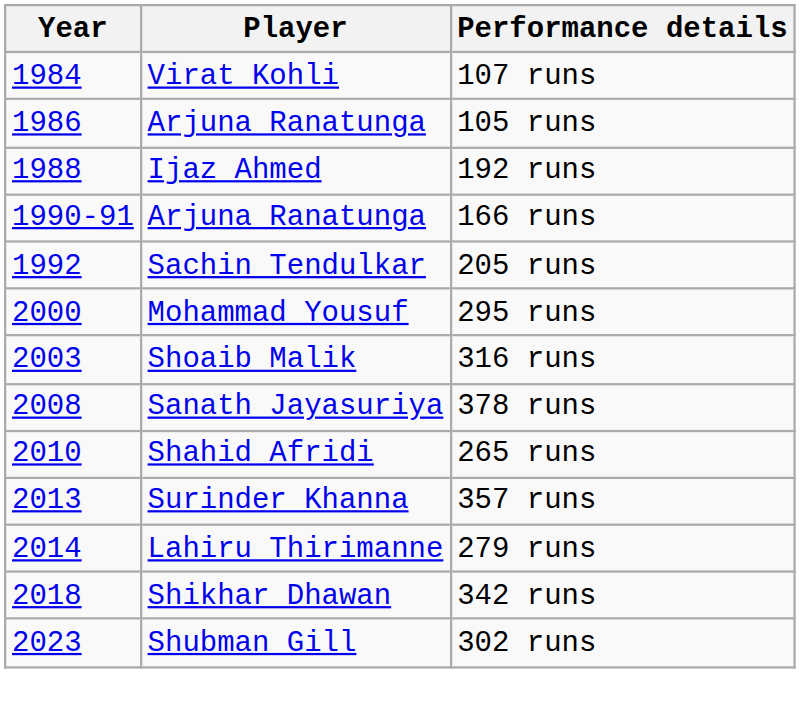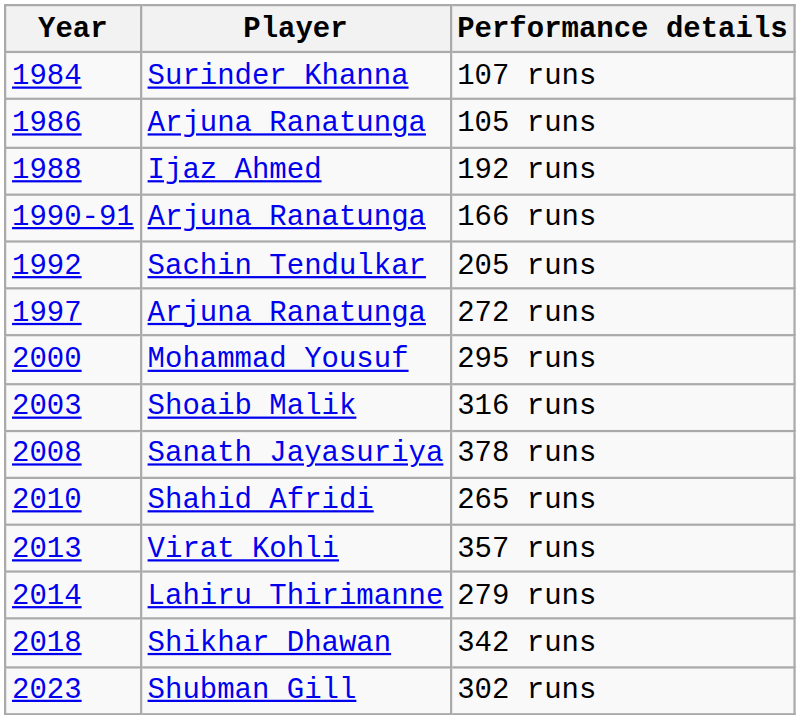 <table class="wikitable sortable" style="text-align:left;">
 <tr>
 <th>Year</th>
 <th>Player</th>
 <th>Performance details</th>
 </tr>
 <tr>
 <td><a href='#'>1984</a></td>
-<td> <a href='#'>Virat Kohli</a></td>
+<td> <a href='#'>Surinder Khanna</a></td>
 <td>107 runs</td>
 </tr>
 <tr>
 <td><a href='#'>1986</a></td>
 <td> <a href='#'>Arjuna Ranatunga</a></td>
 <td>105 runs</td>
 </tr>
 <tr>
 <td><a href='#'>1988</a></td>
 <td> <a href='#'>Ijaz Ahmed</a></td>
 <td>192 runs</td>
 </tr>
 <tr>
 <td><a href='#'>1990-91</a></td>
 <td> <a href='#'>Arjuna Ranatunga</a></td>
 <td>166 runs</td>
 </tr>
 <tr>
 <td><a href='#'>1992</a></td>
 <td> <a href='#'>Sachin Tendulkar</a></td>
 <td>205 runs</td>
 </tr>
 <tr>
+<td><a href='#'>1997</a></td>
+<td> <a href='#'>Arjuna Ranatunga</a></td>
+<td>272 runs</td>
+</tr>
+<tr>
 <td><a href='#'>2000</a></td>
 <td> <a href='#'>Mohammad Yousuf</a></td>
 <td>295 runs</td>
 </tr>
 <tr>
 <td><a href='#'>2003</a></td>
 <td> <a href='#'>Shoaib Malik</a></td>
 <td>316 runs</td>
 </tr>
 <tr>
 <td><a href='#'>2008</a></td>
 <td> <a href='#'>Sanath Jayasuriya</a></td>
 <td>378 runs</td>
 </tr>
 <tr>
 <td><a href='#'>2010</a></td>
 <td> <a href='#'>Shahid Afridi</a></td>
 <td>265 runs</td>
 </tr>
 <tr>
 <td><a href='#'>2013</a></td>
-<td> <a href='#'>Surinder Khanna</a></td>
+<td> <a href='#'>Virat Kohli</a></td>
 <td>357 runs</td>
 </tr>
 <tr>
 <td><a href='#'>2014</a></td>
 <td> <a href='#'>Lahiru Thirimanne</a></td>
 <td>279 runs</td>
 </tr>
 <tr>
 <td><a href='#'>2018</a></td>
 <td> <a href='#'>Shikhar Dhawan</a></td>
 <td>342 runs</td>
 </tr>
 <tr>
 <td><a href='#'>2023</a></td>
 <td> <a href='#'>Shubman Gill</a></td>
 <td>302 runs</td>
 </tr>
 </table>
